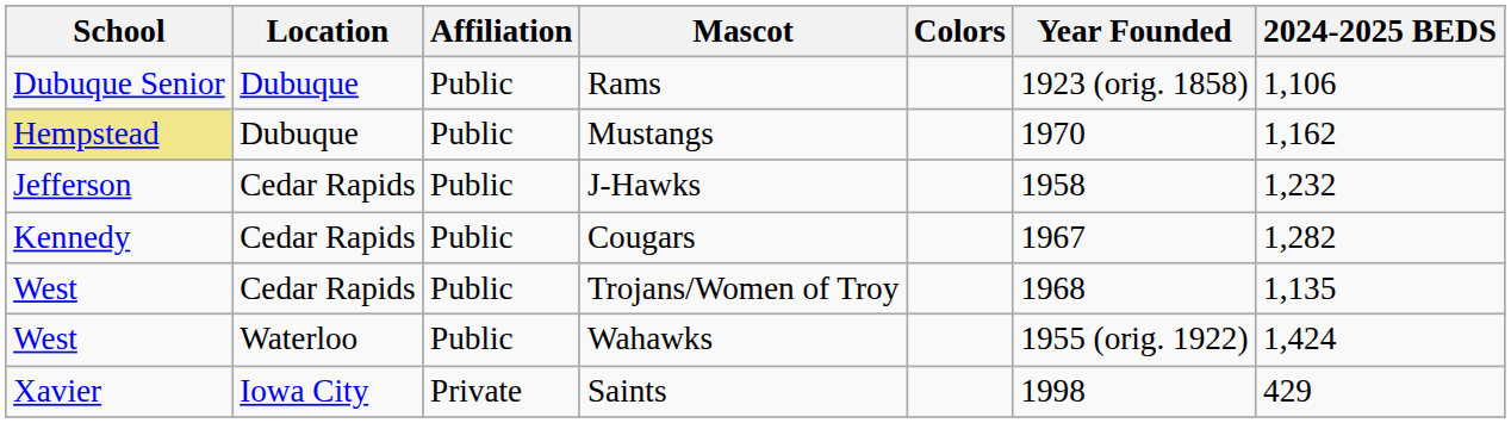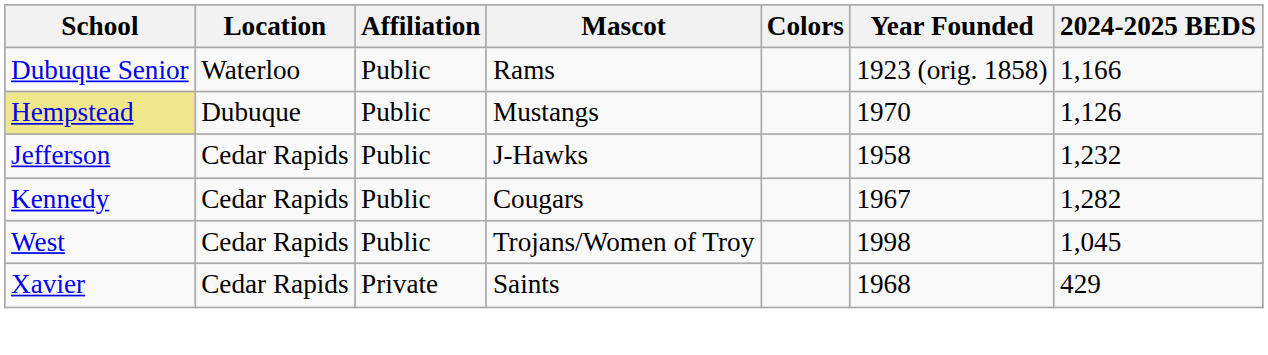 <table class="wikitable sortable" border="1">
 <tr>
 <th>School</th>
 <th>Location</th>
 <th>Affiliation</th>
 <th>Mascot</th>
 <th>Colors</th>
 <th>Year Founded</th>
 <th>2024-2025 BEDS</th>
 </tr>
 <tr>
 <td><a href='#'>Dubuque Senior</a></td>
-<td><a href='#'>Dubuque</a></td>
+<td>Waterloo</td>
 <td>Public</td>
 <td>Rams</td>
 <td> </td>
 <td>1923 (orig. 1858)</td>
-<td>1,106</td>
+<td>1,166</td>
 </tr>
 <tr>
 <td style="background: khaki;"><a href='#'>Hempstead</a></td>
 <td>Dubuque</td>
 <td>Public</td>
 <td>Mustangs</td>
 <td> </td>
 <td>1970</td>
-<td>1,162</td>
+<td>1,126</td>
 </tr>
 <tr>
 <td><a href='#'>Jefferson</a></td>
 <td>Cedar Rapids</td>
 <td>Public</td>
 <td>J-Hawks</td>
 <td> </td>
 <td>1958</td>
 <td>1,232</td>
 </tr>
 <tr>
 <td><a href='#'>Kennedy</a></td>
 <td>Cedar Rapids</td>
 <td>Public</td>
 <td>Cougars</td>
 <td> </td>
 <td>1967</td>
 <td>1,282</td>
 </tr>
 <tr>
 <td><a href='#'>West</a></td>
 <td>Cedar Rapids</td>
 <td>Public</td>
 <td>Trojans/Women of Troy</td>
 <td> </td>
-<td>1968</td>
-<td>1,135</td>
-</tr>
-<tr>
-<td><a href='#'>West</a></td>
-<td>Waterloo</td>
-<td>Public</td>
-<td>Wahawks</td>
-<td> </td>
-<td>1955 (orig. 1922)</td>
-<td>1,424</td>
+<td>1998</td>
+<td>1,045</td>
 </tr>
 <tr>
 <td><a href='#'>Xavier</a></td>
-<td><a href='#'>Iowa City</a></td>
+<td>Cedar Rapids</td>
 <td>Private</td>
 <td>Saints</td>
 <td> </td>
-<td>1998</td>
+<td>1968</td>
 <td>429</td>
 </tr>
 </table>
